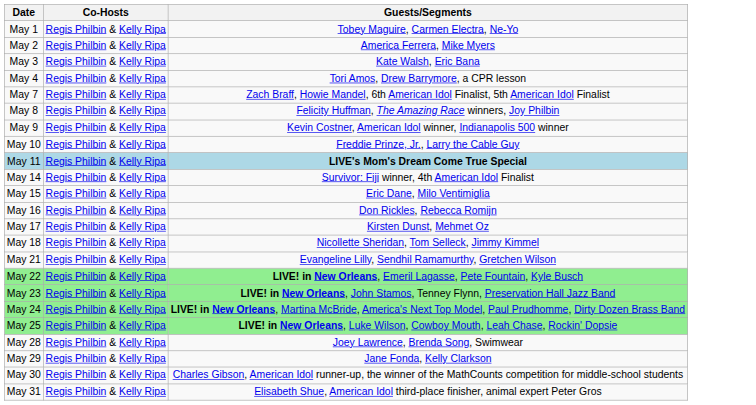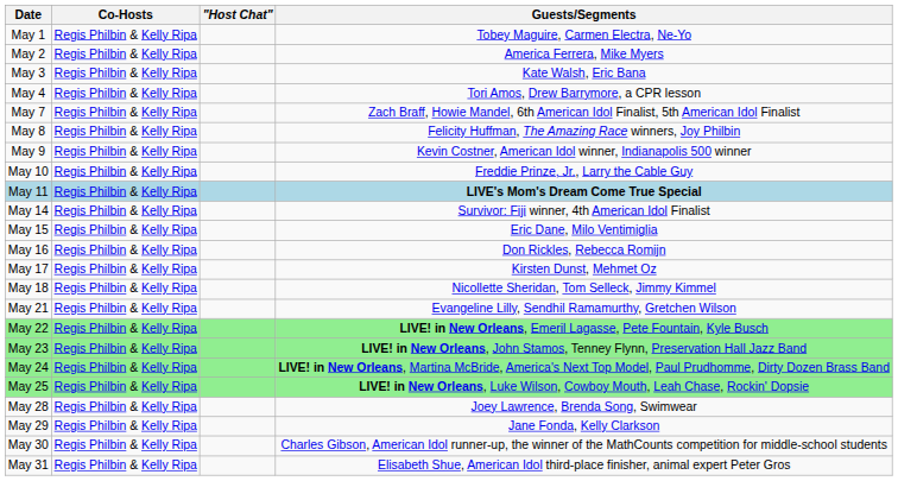 <table class="wikitable sortable" border="1" style="text-align:center">
 <tr>
 <th>Date</th>
 <th>Co-Hosts</th>
+<th><em>"Host Chat"</em></th>
 <th>Guests/Segments</th>
 </tr>
 <tr>
 <td>May 1</td>
 <td><a href='#'>Regis Philbin</a> & <a href='#'>Kelly Ripa</a></td>
+<td></td>
 <td><a href='#'>Tobey Maguire</a>, <a href='#'>Carmen Electra</a>, <a href='#'>Ne-Yo</a></td>
 </tr>
 <tr>
 <td>May 2</td>
 <td><a href='#'>Regis Philbin</a> & <a href='#'>Kelly Ripa</a></td>
+<td></td>
 <td><a href='#'>America Ferrera</a>, <a href='#'>Mike Myers</a></td>
 </tr>
 <tr>
 <td>May 3</td>
 <td><a href='#'>Regis Philbin</a> & <a href='#'>Kelly Ripa</a></td>
+<td></td>
 <td><a href='#'>Kate Walsh</a>, <a href='#'>Eric Bana</a></td>
 </tr>
 <tr>
 <td>May 4</td>
 <td><a href='#'>Regis Philbin</a> & <a href='#'>Kelly Ripa</a></td>
+<td></td>
 <td><a href='#'>Tori Amos</a>, <a href='#'>Drew Barrymore</a>, a CPR lesson</td>
 </tr>
 <tr>
 <td>May 7</td>
 <td><a href='#'>Regis Philbin</a> & <a href='#'>Kelly Ripa</a></td>
+<td></td>
 <td><a href='#'>Zach Braff</a>, <a href='#'>Howie Mandel</a>, 6th <a href='#'>American Idol</a> Finalist, 5th <a href='#'>American Idol</a> Finalist</td>
 </tr>
 <tr>
 <td>May 8</td>
 <td><a href='#'>Regis Philbin</a> & <a href='#'>Kelly Ripa</a></td>
+<td></td>
 <td><a href='#'>Felicity Huffman</a>, <em><a href='#'>The Amazing Race</a></em> winners, <a href='#'>Joy Philbin</a></td>
 </tr>
 <tr>
 <td>May 9</td>
 <td><a href='#'>Regis Philbin</a> & <a href='#'>Kelly Ripa</a></td>
+<td></td>
 <td><a href='#'>Kevin Costner</a>, <a href='#'>American Idol</a> winner, <a href='#'>Indianapolis 500</a> winner</td>
 </tr>
 <tr>
 <td>May 10</td>
 <td><a href='#'>Regis Philbin</a> & <a href='#'>Kelly Ripa</a></td>
+<td></td>
 <td><a href='#'>Freddie Prinze, Jr.</a>, <a href='#'>Larry the Cable Guy</a></td>
 </tr>
 <tr bgcolor=lightblue>
 <td>May 11</td>
 <td><a href='#'>Regis Philbin</a> & <a href='#'>Kelly Ripa</a></td>
+<td></td>
 <td><strong>LIVE's Mom's Dream Come True Special</strong></td>
 </tr>
 <tr>
 <td>May 14</td>
 <td><a href='#'>Regis Philbin</a> & <a href='#'>Kelly Ripa</a></td>
+<td></td>
 <td><a href='#'>Survivor: Fiji</a> winner, 4th <a href='#'>American Idol</a> Finalist</td>
 </tr>
 <tr>
 <td>May 15</td>
 <td><a href='#'>Regis Philbin</a> & <a href='#'>Kelly Ripa</a></td>
+<td></td>
 <td><a href='#'>Eric Dane</a>, <a href='#'>Milo Ventimiglia</a></td>
 </tr>
 <tr>
 <td>May 16</td>
 <td><a href='#'>Regis Philbin</a> & <a href='#'>Kelly Ripa</a></td>
+<td></td>
 <td><a href='#'>Don Rickles</a>, <a href='#'>Rebecca Romijn</a></td>
 </tr>
 <tr>
 <td>May 17</td>
 <td><a href='#'>Regis Philbin</a> & <a href='#'>Kelly Ripa</a></td>
+<td></td>
 <td><a href='#'>Kirsten Dunst</a>, <a href='#'>Mehmet Oz</a></td>
 </tr>
 <tr>
 <td>May 18</td>
 <td><a href='#'>Regis Philbin</a> & <a href='#'>Kelly Ripa</a></td>
+<td></td>
 <td><a href='#'>Nicollette Sheridan</a>, <a href='#'>Tom Selleck</a>, <a href='#'>Jimmy Kimmel</a></td>
 </tr>
 <tr>
 <td>May 21</td>
 <td><a href='#'>Regis Philbin</a> & <a href='#'>Kelly Ripa</a></td>
+<td></td>
 <td><a href='#'>Evangeline Lilly</a>, <a href='#'>Sendhil Ramamurthy</a>, <a href='#'>Gretchen Wilson</a></td>
 </tr>
 <tr bgcolor=lightgreen>
 <td>May 22</td>
 <td><a href='#'>Regis Philbin</a> & <a href='#'>Kelly Ripa</a></td>
+<td></td>
 <td><strong>LIVE! in <a href='#'>New Orleans</a></strong>, <a href='#'>Emeril Lagasse</a>, <a href='#'>Pete Fountain</a>, <a href='#'>Kyle Busch</a></td>
 </tr>
 <tr bgcolor=lightgreen>
 <td>May 23</td>
 <td><a href='#'>Regis Philbin</a> & <a href='#'>Kelly Ripa</a></td>
+<td></td>
 <td><strong>LIVE! in <a href='#'>New Orleans</a></strong>, <a href='#'>John Stamos</a>, Tenney Flynn, <a href='#'>Preservation Hall Jazz Band</a></td>
 </tr>
 <tr bgcolor=lightgreen>
 <td>May 24</td>
 <td><a href='#'>Regis Philbin</a> & <a href='#'>Kelly Ripa</a></td>
+<td></td>
 <td><strong>LIVE! in <a href='#'>New Orleans</a></strong>, <a href='#'>Martina McBride</a>, <a href='#'>America's Next Top Model</a>, <a href='#'>Paul Prudhomme</a>, <a href='#'>Dirty Dozen Brass Band</a></td>
 </tr>
 <tr bgcolor=lightgreen>
 <td>May 25</td>
 <td><a href='#'>Regis Philbin</a> & <a href='#'>Kelly Ripa</a></td>
+<td></td>
 <td><strong>LIVE! in <a href='#'>New Orleans</a></strong>, <a href='#'>Luke Wilson</a>, <a href='#'>Cowboy Mouth</a>, <a href='#'>Leah Chase</a>, <a href='#'>Rockin' Dopsie</a></td>
 </tr>
 <tr>
 <td>May 28</td>
 <td><a href='#'>Regis Philbin</a> & <a href='#'>Kelly Ripa</a></td>
+<td></td>
 <td><a href='#'>Joey Lawrence</a>, <a href='#'>Brenda Song</a>, Swimwear</td>
 </tr>
 <tr>
 <td>May 29</td>
 <td><a href='#'>Regis Philbin</a> & <a href='#'>Kelly Ripa</a></td>
+<td></td>
 <td><a href='#'>Jane Fonda</a>, <a href='#'>Kelly Clarkson</a></td>
 </tr>
 <tr>
 <td>May 30</td>
 <td><a href='#'>Regis Philbin</a> & <a href='#'>Kelly Ripa</a></td>
+<td></td>
 <td><a href='#'>Charles Gibson</a>, <a href='#'>American Idol</a> runner-up, the winner of the MathCounts competition for middle-school students</td>
 </tr>
 <tr>
 <td>May 31</td>
 <td><a href='#'>Regis Philbin</a> & <a href='#'>Kelly Ripa</a></td>
+<td></td>
 <td><a href='#'>Elisabeth Shue</a>, <a href='#'>American Idol</a> third-place finisher, animal expert Peter Gros</td>
 </tr>
 </table>
